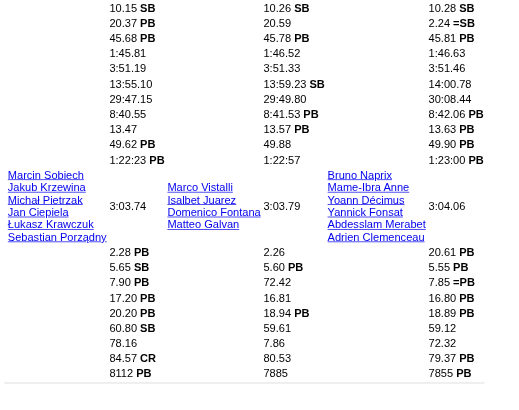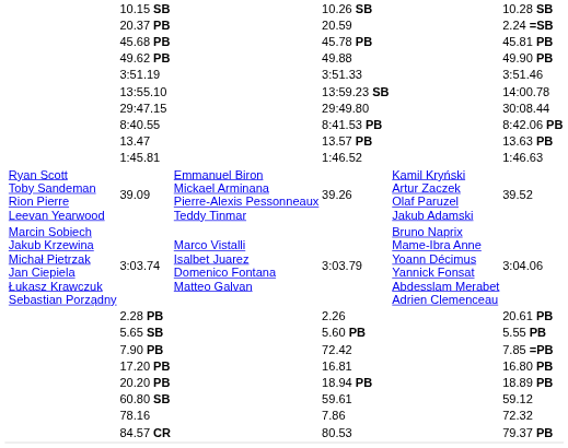 <table>
 <tr>
 <td></td>
 <td></td>
 <td>10.15 <strong>SB</strong></td>
 <td></td>
 <td>10.26 <strong>SB</strong></td>
 <td></td>
 <td>10.28 <strong>SB</strong></td>
 </tr>
 <tr>
 <td></td>
 <td></td>
 <td>20.37 <strong>PB</strong></td>
 <td></td>
 <td>20.59</td>
 <td></td>
 <td>2.24    <strong>=SB</strong></td>
 </tr>
 <tr>
 <td></td>
 <td></td>
 <td>45.68  <strong>PB</strong></td>
 <td></td>
 <td>45.78 <strong>PB</strong></td>
 <td></td>
 <td>45.81 <strong>PB</strong></td>
 </tr>
 <tr>
 <td></td>
 <td></td>
-<td>1:45.81</td>
+<td>49.62 <strong>PB</strong></td>
 <td></td>
-<td>1:46.52</td>
+<td>49.88</td>
 <td></td>
-<td>1:46.63</td>
+<td>49.90 <strong>PB</strong></td>
 </tr>
 <tr>
 <td></td>
 <td></td>
 <td>3:51.19</td>
 <td></td>
 <td>3:51.33</td>
 <td></td>
 <td>3:51.46</td>
 </tr>
 <tr>
 <td></td>
 <td></td>
 <td>13:55.10</td>
 <td></td>
 <td>13:59.23   <strong> SB</strong></td>
 <td></td>
 <td>14:00.78</td>
 </tr>
 <tr>
 <td></td>
 <td></td>
 <td>29:47.15</td>
 <td></td>
 <td>29:49.80</td>
 <td></td>
 <td>30:08.44</td>
 </tr>
 <tr>
 <td></td>
 <td></td>
 <td>8:40.55</td>
 <td></td>
 <td>8:41.53 <strong>PB</strong></td>
 <td></td>
 <td>8:42.06 <strong>PB</strong></td>
 </tr>
 <tr>
 <td></td>
 <td></td>
 <td>13.47</td>
 <td></td>
 <td>13.57 <strong>PB</strong></td>
 <td></td>
 <td>13.63 <strong>PB</strong></td>
 </tr>
 <tr>
 <td></td>
 <td></td>
-<td>49.62 <strong>PB</strong></td>
+<td>1:45.81</td>
 <td></td>
-<td>49.88</td>
+<td>1:46.52</td>
 <td></td>
-<td>49.90 <strong>PB</strong></td>
+<td>1:46.63</td>
 </tr>
 <tr>
 <td></td>
-<td></td>
-<td>1:22:23    <strong>PB</strong></td>
-<td></td>
-<td>1:22:57</td>
-<td></td>
-<td>1:23:00   <strong>PB</strong></td>
+<td><a href='#'>Ryan Scott</a><br><a href='#'>Toby Sandeman</a><br><a href='#'>Rion Pierre</a><br><a href='#'>Leevan Yearwood</a><br></td>
+<td>39.09</td>
+<td><a href='#'>Emmanuel Biron</a><br><a href='#'>Mickael Arminana</a><br><a href='#'>Pierre-Alexis Pessonneaux</a><br><a href='#'>Teddy Tinmar</a><br></td>
+<td>39.26</td>
+<td><a href='#'>Kamil Kryński</a><br><a href='#'>Artur Zaczek</a><br><a href='#'>Olaf Paruzel</a><br><a href='#'>Jakub Adamski</a><br></td>
+<td>39.52</td>
 </tr>
 <tr>
 <td></td>
 <td><a href='#'>Marcin Sobiech</a><br><a href='#'>Jakub Krzewina</a><br><a href='#'>Michał Pietrzak</a><br><a href='#'>Jan Ciepiela</a><br><a href='#'>Łukasz Krawczuk</a><br><a href='#'>Sebastian Porządny</a><br></td>
 <td>3:03.74</td>
 <td><a href='#'>Marco Vistalli</a><br><a href='#'>Isalbet Juarez</a><br><a href='#'>Domenico Fontana</a><br><a href='#'>Matteo Galvan</a><br></td>
 <td>3:03.79</td>
 <td><a href='#'>Bruno Naprix</a><br><a href='#'>Mame-Ibra Anne</a><br><a href='#'>Yoann Décimus</a><br><a href='#'>Yannick Fonsat</a><br><a href='#'>Abdesslam Merabet</a><br><a href='#'>Adrien Clemenceau</a><br></td>
 <td>3:04.06</td>
 </tr>
 <tr>
 <td></td>
 <td></td>
 <td>2.28    	 <strong>PB</strong></td>
 <td></td>
 <td>2.26</td>
 <td></td>
 <td>20.61 <strong>PB</strong></td>
 </tr>
 <tr>
 <td></td>
 <td></td>
 <td>5.65  <strong> SB</strong></td>
 <td></td>
 <td>5.60  <strong> PB</strong></td>
 <td></td>
 <td>5.55  <strong>PB</strong></td>
 </tr>
 <tr>
 <td></td>
 <td></td>
 <td>7.90  <strong> PB</strong></td>
 <td></td>
 <td>72.42</td>
 <td></td>
 <td>7.85    <strong>=PB</strong></td>
 </tr>
 <tr>
 <td></td>
 <td></td>
 <td>17.20  <strong> PB</strong></td>
 <td></td>
 <td>16.81</td>
 <td></td>
 <td>16.80     <strong> PB</strong></td>
 </tr>
 <tr>
 <td></td>
 <td></td>
 <td>20.20  <strong> PB</strong></td>
 <td></td>
 <td>18.94   <strong> PB</strong></td>
 <td></td>
 <td>18.89   <strong> PB</strong></td>
 </tr>
 <tr>
 <td></td>
 <td></td>
 <td>60.80 <strong>SB</strong></td>
 <td></td>
 <td>59.61</td>
 <td></td>
 <td>59.12</td>
 </tr>
 <tr>
 <td></td>
 <td></td>
 <td>78.16</td>
 <td></td>
 <td>7.86</td>
 <td></td>
 <td>72.32</td>
 </tr>
 <tr>
 <td></td>
 <td></td>
 <td>84.57 <strong>CR</strong></td>
 <td></td>
 <td>80.53</td>
 <td></td>
 <td>79.37 <strong>PB</strong></td>
 </tr>
-<tr>
-<td></td>
-<td></td>
-<td>8112 <strong>PB</strong></td>
-<td></td>
-<td>7885</td>
-<td></td>
-<td>7855 <strong>PB</strong></td>
-</tr>
 <tr bgcolor= e8e8e8>
 <td colspan=7></td>
 </tr>
 </table>
